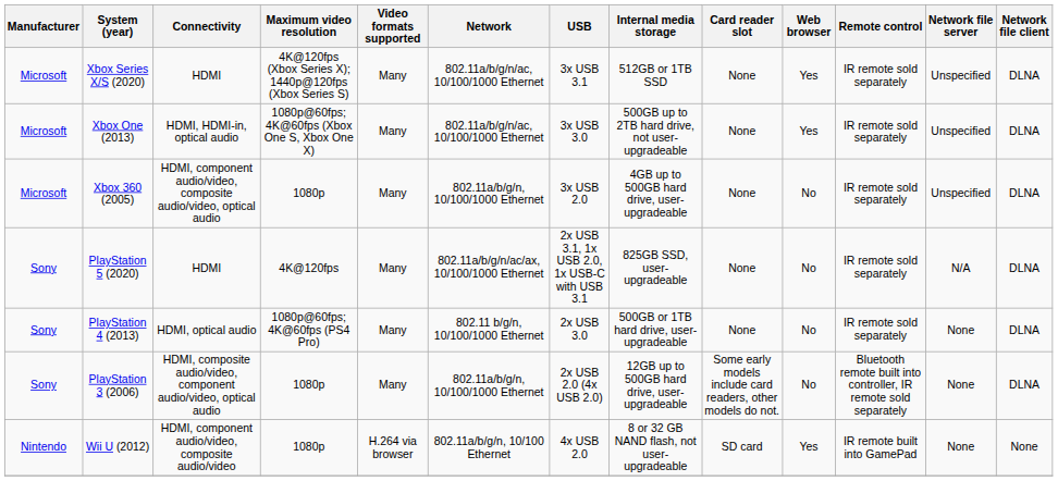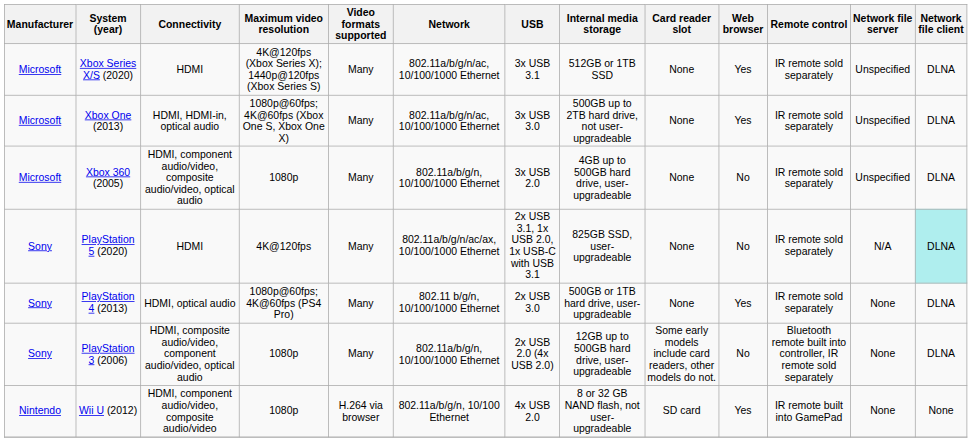 <table class="wikitable sortable" style="font-size:85%; width:99%; text-align:center;">
 <tr>
 <th>Manufacturer</th>
 <th>System (year)</th>
 <th>Connectivity</th>
 <th>Maximum video resolution</th>
 <th>Video formats supported</th>
 <th>Network</th>
 <th>USB</th>
 <th>Internal media storage</th>
 <th>Card reader slot</th>
 <th>Web browser</th>
 <th>Remote control</th>
 <th>Network file server</th>
 <th>Network file client</th>
 </tr>
 <tr>
 <td><a href='#'>Microsoft</a></td>
 <td><a href='#'>Xbox Series X/S</a> (2020)</td>
 <td>HDMI</td>
 <td>4K@120fps (Xbox Series X);<br>1440p@120fps (Xbox Series S)</td>
 <td>Many</td>
 <td>802.11a/b/g/n/ac, 10/100/1000 Ethernet</td>
 <td>3x USB 3.1</td>
 <td>512GB or 1TB SSD</td>
 <td>None</td>
 <td>Yes</td>
 <td>IR remote sold separately</td>
 <td>Unspecified</td>
 <td>DLNA</td>
 </tr>
 <tr>
 <td><a href='#'>Microsoft</a></td>
 <td><a href='#'>Xbox One</a> (2013)</td>
 <td>HDMI, HDMI-in, optical audio</td>
 <td>1080p@60fps;<br>4K@60fps (Xbox One S, Xbox One X)</td>
 <td>Many</td>
 <td>802.11a/b/g/n/ac, 10/100/1000 Ethernet</td>
 <td>3x USB 3.0</td>
 <td>500GB up to 2TB hard drive, not user-upgradeable</td>
 <td>None</td>
 <td>Yes</td>
 <td>IR remote sold separately</td>
 <td>Unspecified</td>
 <td>DLNA</td>
 </tr>
 <tr>
 <td><a href='#'>Microsoft</a></td>
 <td><a href='#'>Xbox 360</a> (2005)</td>
 <td>HDMI, component audio/video, composite audio/video, optical audio</td>
 <td>1080p</td>
 <td>Many</td>
 <td>802.11a/b/g/n, 10/100/1000 Ethernet</td>
 <td>3x USB 2.0</td>
 <td>4GB up to 500GB hard drive, user-upgradeable</td>
 <td>None</td>
 <td>No</td>
 <td>IR remote sold separately</td>
 <td>Unspecified</td>
 <td>DLNA</td>
 </tr>
 <tr>
 <td><a href='#'>Sony</a></td>
 <td><a href='#'>PlayStation 5</a> (2020)</td>
 <td>HDMI</td>
 <td>4K@120fps</td>
 <td>Many</td>
 <td>802.11a/b/g/n/ac/ax, 10/100/1000 Ethernet</td>
 <td>2x USB 3.1, 1x USB 2.0, 1x USB-C with USB 3.1</td>
 <td>825GB SSD, user-upgradeable</td>
 <td>None</td>
 <td>No</td>
 <td>IR remote sold separately</td>
 <td>N/A</td>
-<td>DLNA</td>
+<td style="background: paleturquoise;">DLNA</td>
 </tr>
 <tr>
 <td><a href='#'>Sony</a></td>
 <td><a href='#'>PlayStation 4</a> (2013)</td>
 <td>HDMI, optical audio</td>
 <td>1080p@60fps;<br>4K@60fps (PS4 Pro)</td>
 <td>Many</td>
 <td>802.11 b/g/n, 10/100/1000 Ethernet</td>
 <td>2x USB 3.0</td>
 <td>500GB or 1TB hard drive, user-upgradeable</td>
 <td>None</td>
-<td>No</td>
+<td>Yes</td>
 <td>IR remote sold separately</td>
 <td>None</td>
 <td>DLNA</td>
 </tr>
 <tr>
 <td><a href='#'>Sony</a></td>
 <td><a href='#'>PlayStation 3</a> (2006)</td>
 <td>HDMI, composite audio/video, component audio/video, optical audio</td>
 <td>1080p</td>
 <td>Many</td>
 <td>802.11a/b/g/n, 10/100/1000 Ethernet</td>
 <td>2x USB 2.0 (4x USB 2.0)</td>
 <td>12GB up to 500GB hard drive, user-upgradeable</td>
 <td>Some early models include card readers, other models do not.</td>
 <td>No</td>
 <td>Bluetooth remote built into controller, IR remote sold separately</td>
 <td>None</td>
 <td>DLNA</td>
 </tr>
 <tr>
 <td><a href='#'>Nintendo</a></td>
 <td><a href='#'>Wii U</a> (2012)</td>
 <td>HDMI, component audio/video, composite audio/video</td>
 <td>1080p</td>
 <td>H.264 via browser</td>
 <td>802.11a/b/g/n, 10/100 Ethernet</td>
 <td>4x USB 2.0</td>
 <td>8 or 32 GB NAND flash, not user-upgradeable</td>
 <td>SD card</td>
 <td>Yes</td>
 <td>IR remote built into GamePad</td>
 <td>None</td>
 <td>None</td>
 </tr>
 <tr>
 </tr>
 </table>
